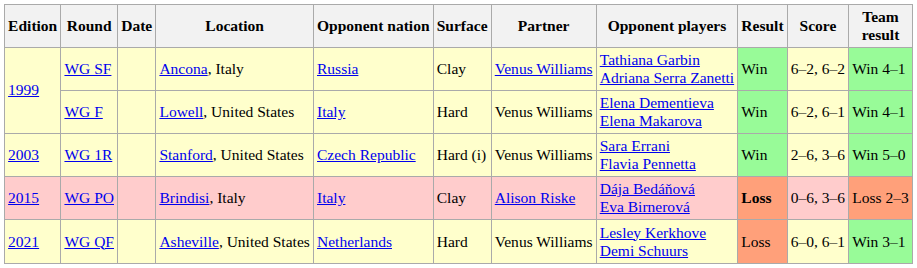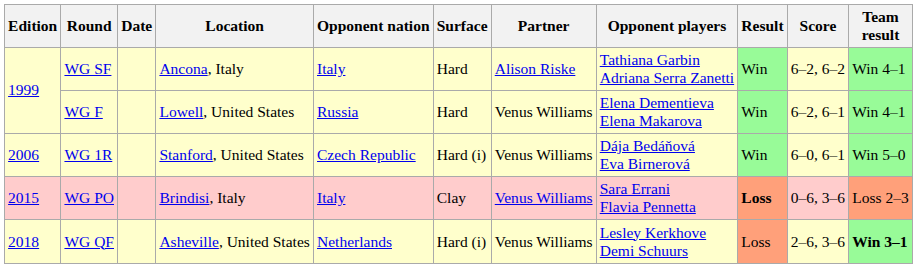 <table class="wikitable sortable" style=font-size:97%>
 <tr>
 <th>Edition</th>
 <th>Round</th>
 <th>Date</th>
 <th>Location</th>
 <th>Opponent nation</th>
 <th>Surface</th>
 <th>Partner</th>
 <th>Opponent players</th>
 <th>Result</th>
 <th class="unsortable">Score</th>
 <th>Team<br>result</th>
 </tr>
 <tr bgcolor=ffffcc>
 <td rowspan="2"><a href='#'>1999</a></td>
 <td><a href='#'>WG SF</a></td>
 <td></td>
 <td><a href='#'>Ancona</a>, Italy</td>
-<td> <a href='#'>Russia</a></td>
-<td>Clay</td>
-<td><a href='#'>Venus Williams</a></td>
+<td> <a href='#'>Italy</a></td>
+<td>Hard</td>
+<td><a href='#'>Alison Riske</a></td>
 <td><a href='#'>Tathiana Garbin</a><br><a href='#'>Adriana Serra Zanetti</a></td>
 <td bgcolor=98FB98>Win</td>
 <td>6–2, 6–2</td>
 <td bgcolor=98FB98>Win 4–1</td>
 </tr>
 <tr bgcolor=ffffcc>
 <td><a href='#'>WG F</a></td>
 <td></td>
 <td><a href='#'>Lowell</a>, United States</td>
-<td> <a href='#'>Italy</a></td>
+<td> <a href='#'>Russia</a></td>
 <td>Hard</td>
 <td>Venus Williams</td>
 <td><a href='#'>Elena Dementieva</a><br><a href='#'>Elena Makarova</a></td>
 <td bgcolor=98FB98>Win</td>
 <td>6–2, 6–1</td>
 <td bgcolor=98FB98>Win 4–1</td>
 </tr>
 <tr bgcolor=ffffcc>
-<td><a href='#'>2003</a></td>
+<td><a href='#'>2006</a></td>
 <td><a href='#'>WG 1R</a></td>
 <td></td>
 <td><a href='#'>Stanford</a>, United States</td>
 <td> <a href='#'>Czech Republic</a></td>
 <td>Hard (i)</td>
 <td>Venus Williams</td>
-<td><a href='#'>Sara Errani</a><br><a href='#'>Flavia Pennetta</a></td>
+<td><a href='#'>Dája Bedáňová</a><br><a href='#'>Eva Birnerová</a></td>
 <td bgcolor=98FB98>Win</td>
-<td>2–6, 3–6</td>
+<td>6–0, 6–1</td>
 <td bgcolor=98FB98>Win 5–0</td>
 </tr>
 <tr bgcolor=ffcccc>
 <td><a href='#'>2015</a></td>
 <td><a href='#'>WG PO</a></td>
 <td></td>
 <td><a href='#'>Brindisi</a>, Italy</td>
 <td> <a href='#'>Italy</a></td>
 <td>Clay</td>
-<td><a href='#'>Alison Riske</a></td>
-<td><a href='#'>Dája Bedáňová</a><br><a href='#'>Eva Birnerová</a></td>
+<td><a href='#'>Venus Williams</a></td>
+<td><a href='#'>Sara Errani</a><br><a href='#'>Flavia Pennetta</a></td>
 <td bgcolor=ffa07a><strong>Loss</strong></td>
 <td>0–6, 3–6</td>
 <td bgcolor=ffa07a>Loss 2–3</td>
 </tr>
 <tr bgcolor=ffffcc>
-<td><a href='#'>2021</a></td>
+<td><a href='#'>2018</a></td>
 <td><a href='#'>WG QF</a></td>
 <td></td>
 <td><a href='#'>Asheville</a>, United States</td>
 <td> <a href='#'>Netherlands</a></td>
-<td>Hard</td>
+<td>Hard (i)</td>
 <td>Venus Williams</td>
 <td><a href='#'>Lesley Kerkhove</a><br><a href='#'>Demi Schuurs</a></td>
 <td bgcolor=ffa07a>Loss</td>
-<td>6–0, 6–1</td>
-<td bgcolor=98FB98>Win 3–1</td>
+<td>2–6, 3–6</td>
+<td bgcolor=98FB98><strong>Win 3–1</strong></td>
 </tr>
 </table>
